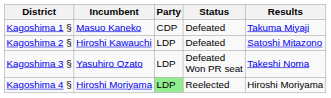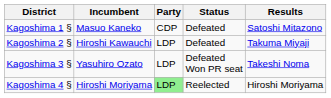 <table class="wikitable">
 <tr>
 <th>District</th>
 <th>Incumbent</th>
 <th>Party</th>
 <th>Status</th>
 <th>Results</th>
 </tr>
 <tr>
 <td><a href='#'>Kagoshima 1</a> §</td>
 <td><a href='#'>Masuo Kaneko</a></td>
 <td>CDP</td>
 <td>Defeated</td>
-<td><a href='#'>Takuma Miyaji</a></td>
+<td><a href='#'>Satoshi Mitazono</a></td>
 </tr>
 <tr>
 <td><a href='#'>Kagoshima 2</a> §</td>
 <td><a href='#'>Hiroshi Kawauchi</a></td>
 <td>LDP</td>
 <td>Defeated</td>
-<td><a href='#'>Satoshi Mitazono</a></td>
+<td><a href='#'>Takuma Miyaji</a></td>
 </tr>
 <tr>
 <td><a href='#'>Kagoshima 3</a> §</td>
 <td><a href='#'>Yasuhiro Ozato</a></td>
 <td>LDP</td>
 <td>Defeated<br>Won PR seat</td>
 <td><a href='#'>Takeshi Noma</a></td>
 </tr>
 <tr>
 <td><a href='#'>Kagoshima 4</a> §</td>
 <td><a href='#'>Hiroshi Moriyama</a></td>
 <td style="background: lightgreen;">LDP</td>
 <td>Reelected</td>
 <td>Hiroshi Moriyama</td>
 </tr>
 </table>
